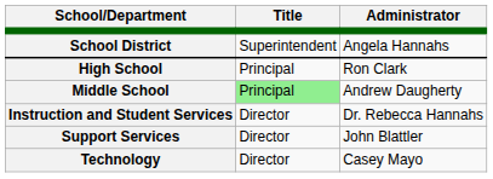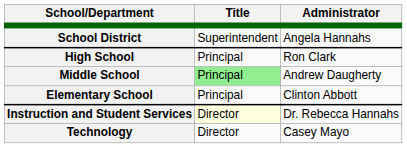 <table class="wikitable">
 <tr>
 <th>School/Department</th>
 <th>Title</th>
 <th>Administrator</th>
 </tr>
 <tr style="border-top: 0.5em solid darkgreen; border-bottom: 2px solid black;">
 <th>School District</th>
 <td>Superintendent</td>
 <td>Angela Hannahs</td>
 </tr>
 <tr>
 <th>High School</th>
 <td>Principal</td>
 <td>Ron Clark</td>
 </tr>
 <tr>
 <th>Middle School</th>
 <td style="background: lightgreen;">Principal</td>
 <td>Andrew Daugherty</td>
 </tr>
+<tr style="border-bottom: 2px solid black;">
+<th>Elementary School</th>
+<td>Principal</td>
+<td>Clinton Abbott</td>
+</tr>
 <tr>
 <th>Instruction and Student Services</th>
-<td>Director</td>
+<td style="background: lightyellow;">Director</td>
 <td>Dr. Rebecca Hannahs</td>
-</tr>
-<tr>
-<th>Support Services</th>
-<td>Director</td>
-<td>John Blattler</td>
 </tr>
 <tr>
 <th>Technology</th>
 <td>Director</td>
 <td>Casey Mayo</td>
 </tr>
 </table>
